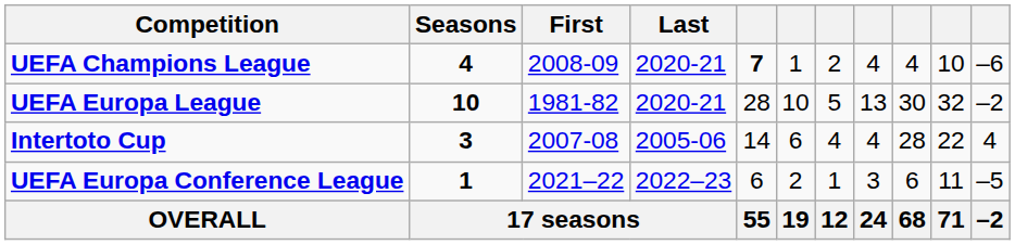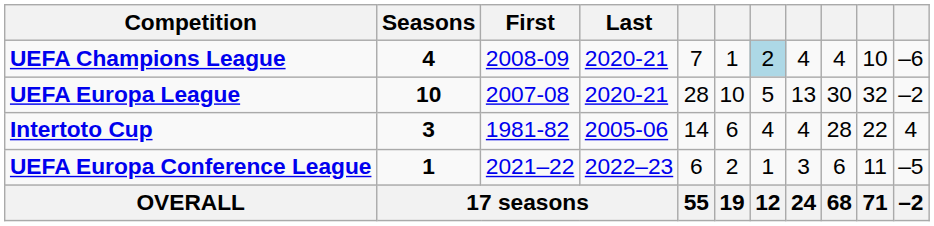 <table class="wikitable" style="text-align:center;">
 <tr>
 <th>Competition</th>
 <th>Seasons</th>
 <th>First</th>
 <th>Last</th>
 <th></th>
 <th></th>
 <th></th>
 <th></th>
 <th></th>
 <th></th>
 <th></th>
 </tr>
 <tr>
 <td style="text-align:left;"><strong><a href='#'>UEFA Champions League</a></strong></td>
 <td><strong>4</strong></td>
 <td align="left"><a href='#'>2008-09</a></td>
 <td align="left"><a href='#'>2020-21</a></td>
-<td><strong>7</strong></td>
+<td>7</td>
 <td>1</td>
-<td>2</td>
+<td style="background: lightblue;">2</td>
 <td>4</td>
 <td>4</td>
 <td>10</td>
 <td>–6</td>
 </tr>
 <tr>
 <td style="text-align:left;"><strong><a href='#'>UEFA Europa League</a></strong></td>
 <td><strong>10</strong></td>
-<td align="left"><a href='#'>1981-82</a></td>
+<td align="left"><a href='#'>2007-08</a></td>
 <td align="left"><a href='#'>2020-21</a></td>
 <td>28</td>
 <td>10</td>
 <td>5</td>
 <td>13</td>
 <td>30</td>
 <td>32</td>
 <td>–2</td>
 </tr>
 <tr>
 <td style="text-align:left;"><strong><a href='#'>Intertoto Cup</a></strong></td>
 <td><strong>3</strong></td>
-<td align="left"><a href='#'>2007-08</a></td>
+<td align="left"><a href='#'>1981-82</a></td>
 <td align="left"><a href='#'>2005-06</a></td>
 <td>14</td>
 <td>6</td>
 <td>4</td>
 <td>4</td>
 <td>28</td>
 <td>22</td>
 <td>4</td>
 </tr>
 <tr>
 <td style="text-align:left;"><strong><a href='#'>UEFA Europa Conference League</a></strong></td>
 <td><strong>1</strong></td>
 <td><a href='#'>2021–22</a></td>
 <td><a href='#'>2022–23</a></td>
 <td>6</td>
 <td>2</td>
 <td>1</td>
 <td>3</td>
 <td>6</td>
 <td>11</td>
 <td>–5</td>
 </tr>
 <tr>
 <th>OVERALL</th>
 <th colspan="3">17 seasons</th>
 <th>55</th>
 <th>19</th>
 <th>12</th>
 <th>24</th>
 <th>68</th>
 <th>71</th>
 <th>–2</th>
 </tr>
 </table>
